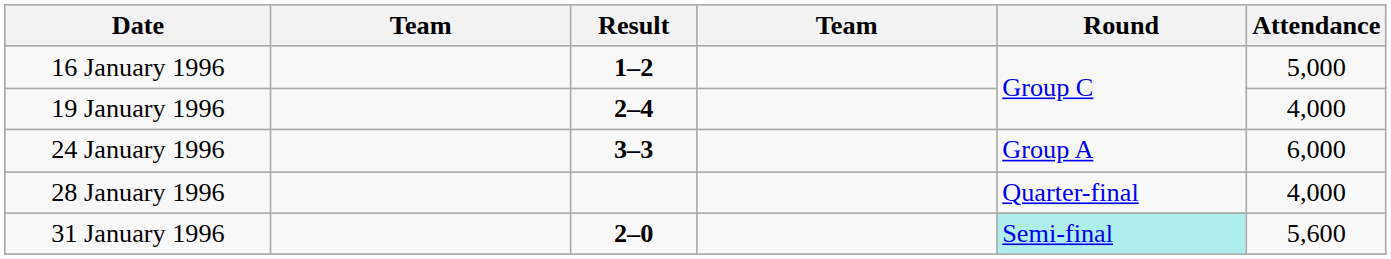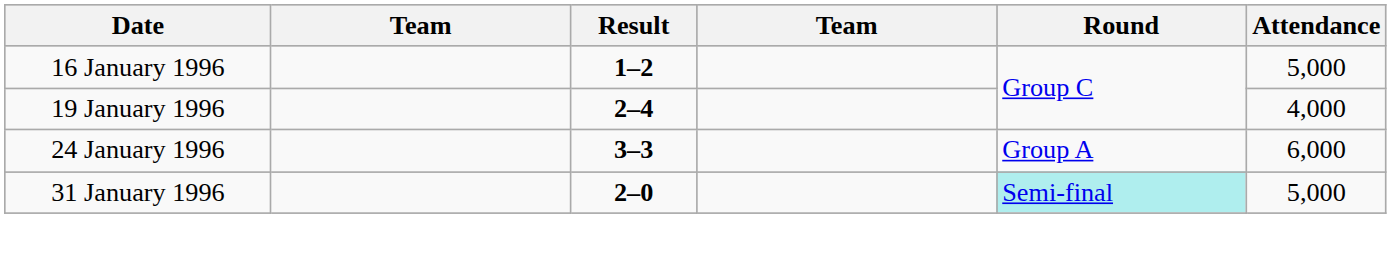 <table class="wikitable" style="text-align: center;">
 <tr>
 <th style="width:155px">Date</th>
 <th style="width:175px">Team</th>
 <th style="width:70px">Result</th>
 <th style="width:175px">Team</th>
 <th style="width:145px">Round</th>
 <th>Attendance</th>
 </tr>
 <tr>
 <td>16 January 1996</td>
 <td align=right></td>
 <td><strong>1–2</strong></td>
 <td align=left></td>
 <td align=left rowspan=2><a href='#'>Group C</a></td>
 <td>5,000</td>
 </tr>
 <tr>
 <td>19 January 1996</td>
 <td align=right></td>
 <td><strong>2–4</strong></td>
 <td align=left></td>
 <td>4,000</td>
 </tr>
 <tr>
 <td>24 January 1996</td>
 <td align=right></td>
 <td><strong>3–3</strong></td>
 <td align=left></td>
 <td align=left><a href='#'>Group A</a></td>
 <td>6,000</td>
 </tr>
 <tr>
-<td>28 January 1996</td>
-<td align=right></td>
-<td></td>
-<td align=left></td>
-<td align=left><a href='#'>Quarter-final</a></td>
-<td>4,000</td>
-</tr>
-<tr>
 <td>31 January 1996</td>
 <td align=right></td>
 <td><strong>2–0</strong></td>
 <td align=left></td>
 <td align=left style="background: paleturquoise;"><a href='#'>Semi-final</a></td>
-<td>5,600</td>
+<td>5,000</td>
 </tr>
 </table>
